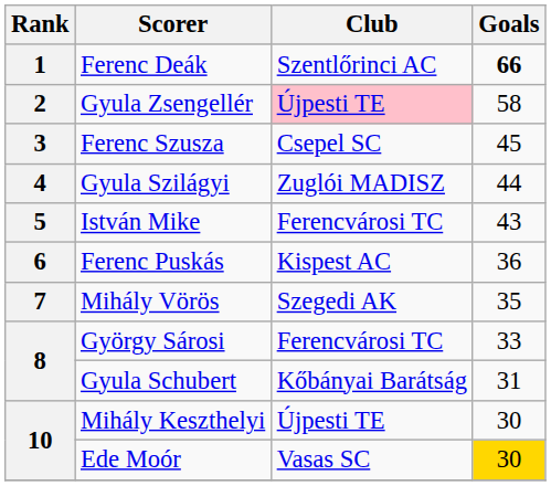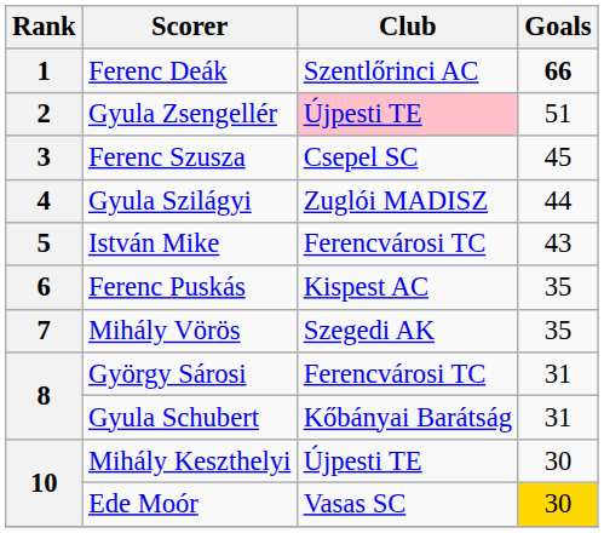 <table class="wikitable" style="text-align:center">
 <tr>
 <th>Rank</th>
 <th>Scorer</th>
 <th>Club</th>
 <th>Goals</th>
 </tr>
 <tr>
 <th rowspan="1">1</th>
 <td align=left> <a href='#'>Ferenc Deák</a></td>
 <td align=left><a href='#'>Szentlőrinci AC</a></td>
 <td><strong>66</strong></td>
 </tr>
 <tr>
 <th rowspan="1">2</th>
 <td align=left> <a href='#'>Gyula Zsengellér</a></td>
 <td align=left style="background: pink;"><a href='#'>Újpesti TE</a></td>
-<td>58</td>
+<td>51</td>
 </tr>
 <tr>
 <th rowspan="1">3</th>
 <td align=left> <a href='#'>Ferenc Szusza</a></td>
 <td align=left><a href='#'>Csepel SC</a></td>
 <td>45</td>
 </tr>
 <tr>
 <th rowspan="1">4</th>
 <td align=left> <a href='#'>Gyula Szilágyi</a></td>
 <td align=left><a href='#'>Zuglói MADISZ</a></td>
 <td>44</td>
 </tr>
 <tr>
 <th rowspan="1">5</th>
 <td align=left> <a href='#'>István Mike</a></td>
 <td align=left><a href='#'>Ferencvárosi TC</a></td>
 <td>43</td>
 </tr>
 <tr>
 <th rowspan="1">6</th>
 <td align=left> <a href='#'>Ferenc Puskás</a></td>
 <td align=left><a href='#'>Kispest AC</a></td>
-<td>36</td>
+<td>35</td>
 </tr>
 <tr>
 <th rowspan="1">7</th>
 <td align=left> <a href='#'>Mihály Vörös</a></td>
 <td align=left><a href='#'>Szegedi AK</a></td>
 <td>35</td>
 </tr>
 <tr>
 <th rowspan="2">8</th>
 <td align=left> <a href='#'>György Sárosi</a></td>
 <td align=left><a href='#'>Ferencvárosi TC</a></td>
-<td>33</td>
+<td>31</td>
 </tr>
 <tr>
 <td align=left> <a href='#'>Gyula Schubert</a></td>
 <td align=left><a href='#'>Kőbányai Barátság</a></td>
 <td>31</td>
 </tr>
 <tr>
 <th rowspan="2">10</th>
 <td align=left> <a href='#'>Mihály Keszthelyi</a></td>
 <td align=left><a href='#'>Újpesti TE</a></td>
 <td>30</td>
 </tr>
 <tr>
 <td align=left> <a href='#'>Ede Moór</a></td>
 <td align=left><a href='#'>Vasas SC</a></td>
 <td style="background: gold;">30</td>
 </tr>
 <tr>
 </tr>
 </table>
